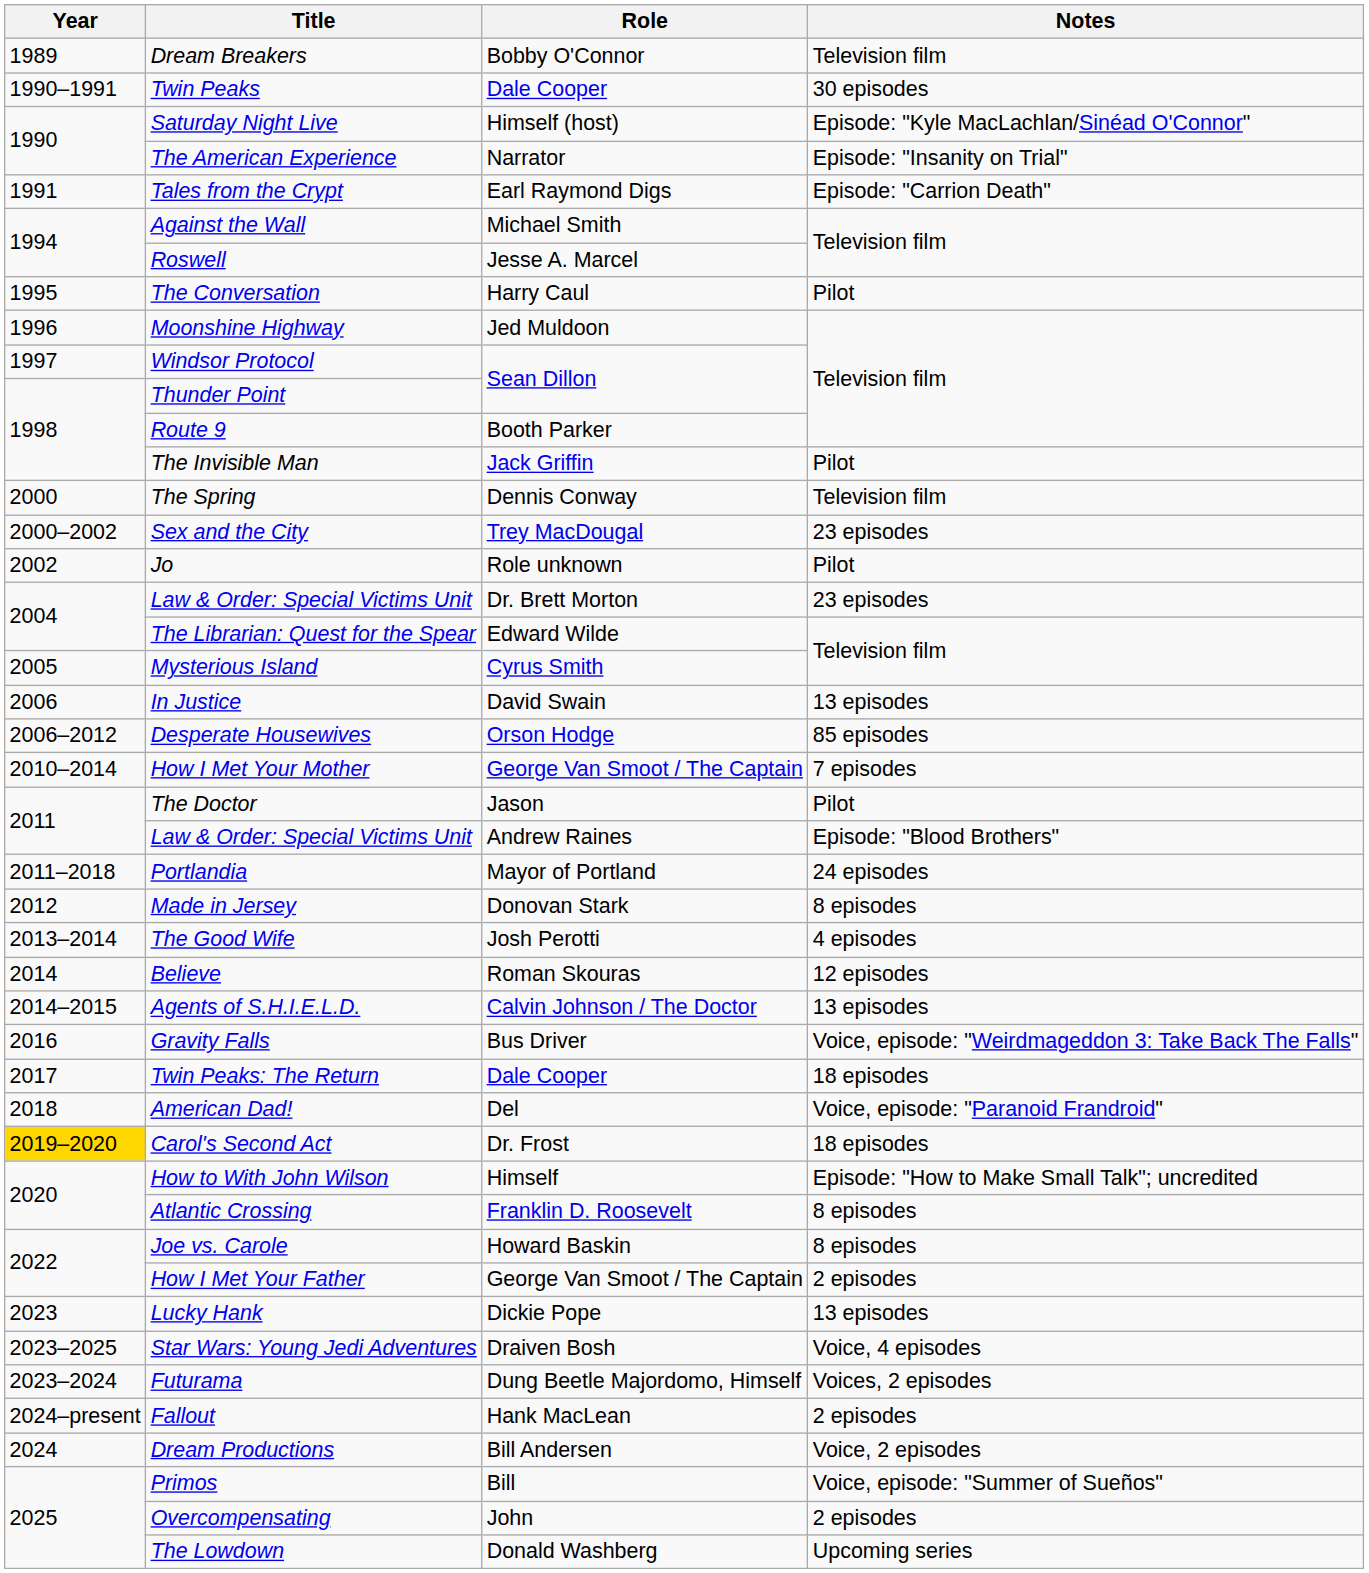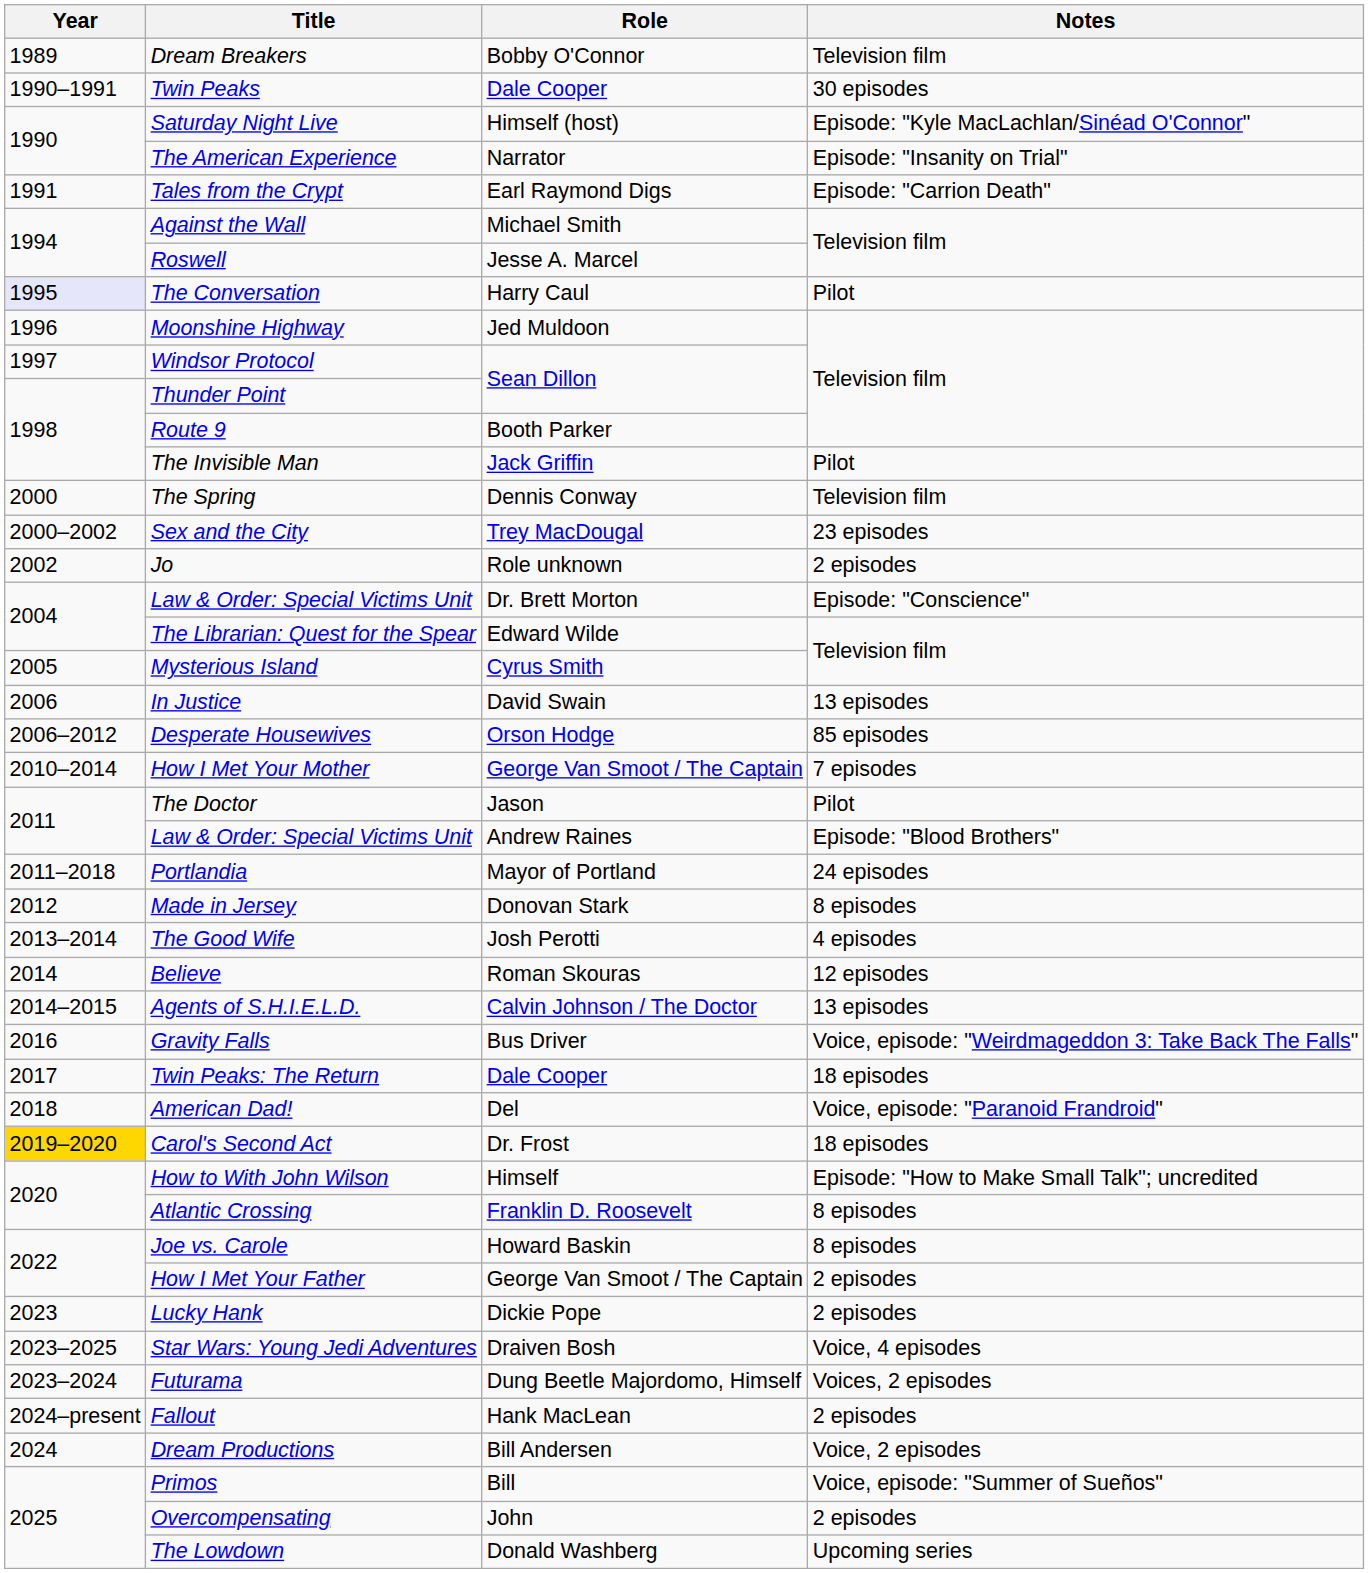 <table class="wikitable sortable">
 <tr>
 <th>Year</th>
 <th>Title</th>
 <th>Role</th>
 <th class="unsortable">Notes</th>
 </tr>
 <tr>
 <td>1989</td>
 <td><em>Dream Breakers</em></td>
 <td>Bobby O'Connor</td>
 <td>Television film</td>
 </tr>
 <tr>
 <td>1990–1991</td>
 <td><em><a href='#'>Twin Peaks</a></em></td>
 <td><a href='#'>Dale Cooper</a></td>
 <td>30 episodes</td>
 </tr>
 <tr>
 <td rowspan="2">1990</td>
 <td><em><a href='#'>Saturday Night Live</a></em></td>
 <td>Himself (host)</td>
 <td>Episode: "Kyle MacLachlan/<a href='#'>Sinéad O'Connor</a>"</td>
 </tr>
 <tr>
 <td><em><a href='#'>The American Experience</a></em></td>
 <td>Narrator</td>
 <td>Episode: "Insanity on Trial"</td>
 </tr>
 <tr>
 <td>1991</td>
 <td><em><a href='#'>Tales from the Crypt</a></em></td>
 <td>Earl Raymond Digs</td>
 <td>Episode: "Carrion Death"</td>
 </tr>
 <tr>
 <td rowspan="2">1994</td>
 <td><em><a href='#'>Against the Wall</a></em></td>
 <td>Michael Smith</td>
 <td rowspan="2">Television film</td>
 </tr>
 <tr>
 <td><em><a href='#'>Roswell</a></em></td>
 <td>Jesse A. Marcel</td>
 </tr>
 <tr>
-<td>1995</td>
+<td style="background: lavender;">1995</td>
 <td><em><a href='#'>The Conversation</a></em></td>
 <td>Harry Caul</td>
 <td>Pilot</td>
 </tr>
 <tr>
 <td>1996</td>
 <td><em><a href='#'>Moonshine Highway</a></em></td>
 <td>Jed Muldoon</td>
 <td rowspan="4">Television film</td>
 </tr>
 <tr>
 <td>1997</td>
 <td><em><a href='#'>Windsor Protocol</a></em></td>
 <td rowspan="2"><a href='#'>Sean Dillon</a></td>
 </tr>
 <tr>
 <td rowspan="3">1998</td>
 <td><em><a href='#'>Thunder Point</a></em></td>
 </tr>
 <tr>
 <td><em><a href='#'>Route 9</a></em></td>
 <td>Booth Parker</td>
 </tr>
 <tr>
 <td><em>The Invisible Man</em></td>
 <td><a href='#'>Jack Griffin</a></td>
 <td>Pilot</td>
 </tr>
 <tr>
 <td>2000</td>
 <td><em>The Spring</em></td>
 <td>Dennis Conway</td>
 <td>Television film</td>
 </tr>
 <tr>
 <td>2000–2002</td>
 <td><em><a href='#'>Sex and the City</a></em></td>
 <td><a href='#'>Trey MacDougal</a></td>
 <td>23 episodes</td>
 </tr>
 <tr>
 <td>2002</td>
 <td><em>Jo</em></td>
 <td>Role unknown</td>
-<td>Pilot</td>
+<td>2 episodes</td>
 </tr>
 <tr>
 <td rowspan="2">2004</td>
 <td><em><a href='#'>Law & Order: Special Victims Unit</a></em></td>
 <td>Dr. Brett Morton</td>
-<td>23 episodes</td>
+<td>Episode: "Conscience"</td>
 </tr>
 <tr>
 <td><em><a href='#'>The Librarian: Quest for the Spear</a></em></td>
 <td>Edward Wilde</td>
 <td rowspan="2">Television film</td>
 </tr>
 <tr>
 <td>2005</td>
 <td><em><a href='#'>Mysterious Island</a></em></td>
 <td><a href='#'>Cyrus Smith</a></td>
 </tr>
 <tr>
 <td>2006</td>
 <td><em><a href='#'>In Justice</a></em></td>
 <td>David Swain</td>
 <td>13 episodes</td>
 </tr>
 <tr>
 <td>2006–2012</td>
 <td><em><a href='#'>Desperate Housewives</a></em></td>
 <td><a href='#'>Orson Hodge</a></td>
 <td>85 episodes</td>
 </tr>
 <tr>
 <td>2010–2014</td>
 <td><em><a href='#'>How I Met Your Mother</a></em></td>
 <td><a href='#'>George Van Smoot / The Captain</a></td>
 <td>7 episodes</td>
 </tr>
 <tr>
 <td rowspan="2">2011</td>
 <td><em>The Doctor</em></td>
 <td>Jason</td>
 <td>Pilot</td>
 </tr>
 <tr>
 <td><em><a href='#'>Law & Order: Special Victims Unit</a></em></td>
 <td>Andrew Raines</td>
 <td>Episode: "Blood Brothers"</td>
 </tr>
 <tr>
 <td>2011–2018</td>
 <td><em><a href='#'>Portlandia</a></em></td>
 <td>Mayor of Portland</td>
 <td>24 episodes</td>
 </tr>
 <tr>
 <td>2012</td>
 <td><em><a href='#'>Made in Jersey</a></em></td>
 <td>Donovan Stark</td>
 <td>8 episodes</td>
 </tr>
 <tr>
 <td>2013–2014</td>
 <td><em><a href='#'>The Good Wife</a></em></td>
 <td>Josh Perotti</td>
 <td>4 episodes</td>
 </tr>
 <tr>
 <td>2014</td>
 <td><em><a href='#'>Believe</a></em></td>
 <td>Roman Skouras</td>
 <td>12 episodes</td>
 </tr>
 <tr>
 <td>2014–2015</td>
 <td><em><a href='#'>Agents of S.H.I.E.L.D.</a></em></td>
 <td><a href='#'>Calvin Johnson / The Doctor</a></td>
 <td>13 episodes</td>
 </tr>
 <tr>
 <td>2016</td>
 <td><em><a href='#'>Gravity Falls</a></em></td>
 <td>Bus Driver</td>
 <td>Voice, episode: "<a href='#'>Weirdmageddon 3: Take Back The Falls</a>"</td>
 </tr>
 <tr>
 <td>2017</td>
 <td><em><a href='#'>Twin Peaks: The Return</a></em></td>
 <td><a href='#'>Dale Cooper</a></td>
 <td>18 episodes</td>
 </tr>
 <tr>
 <td>2018</td>
 <td><em><a href='#'>American Dad!</a></em></td>
 <td>Del</td>
 <td>Voice, episode: "<a href='#'>Paranoid Frandroid</a>"</td>
 </tr>
 <tr>
 <td style="background: gold;">2019–2020</td>
 <td><em><a href='#'>Carol's Second Act</a></em></td>
 <td>Dr. Frost</td>
 <td>18 episodes</td>
 </tr>
 <tr>
 <td rowspan="2">2020</td>
 <td><em><a href='#'>How to With John Wilson</a></em></td>
 <td>Himself</td>
 <td>Episode: "How to Make Small Talk"; uncredited</td>
 </tr>
 <tr>
 <td><em><a href='#'>Atlantic Crossing</a></em></td>
 <td><a href='#'>Franklin D. Roosevelt</a></td>
 <td>8 episodes</td>
 </tr>
 <tr>
 <td rowspan="2">2022</td>
 <td><em><a href='#'>Joe vs. Carole</a></em></td>
 <td>Howard Baskin</td>
 <td>8 episodes</td>
 </tr>
 <tr>
 <td><em><a href='#'>How I Met Your Father</a></em></td>
 <td>George Van Smoot / The Captain</td>
 <td>2 episodes</td>
 </tr>
 <tr>
 <td>2023</td>
 <td><em><a href='#'>Lucky Hank</a></em></td>
 <td>Dickie Pope</td>
-<td>13 episodes</td>
+<td>2 episodes</td>
 </tr>
 <tr>
 <td>2023–2025</td>
 <td><em><a href='#'>Star Wars: Young Jedi Adventures</a></em></td>
 <td>Draiven Bosh</td>
 <td>Voice, 4 episodes</td>
 </tr>
 <tr>
 <td>2023–2024</td>
 <td><em><a href='#'>Futurama</a></em></td>
 <td>Dung Beetle Majordomo, Himself</td>
 <td>Voices, 2 episodes</td>
 </tr>
 <tr>
 <td>2024–present</td>
 <td><em><a href='#'>Fallout</a></em></td>
 <td>Hank MacLean</td>
 <td>2 episodes</td>
 </tr>
 <tr>
 <td>2024</td>
 <td><em><a href='#'>Dream Productions</a></em></td>
 <td>Bill Andersen</td>
 <td>Voice, 2 episodes</td>
 </tr>
 <tr>
 <td rowspan="3">2025</td>
 <td><em><a href='#'>Primos</a></em></td>
 <td>Bill</td>
 <td>Voice, episode: "Summer of Sueños"</td>
 </tr>
 <tr>
 <td><em><a href='#'>Overcompensating</a></em></td>
 <td>John</td>
 <td>2 episodes</td>
 </tr>
 <tr>
 <td><em><a href='#'>The Lowdown</a></em></td>
 <td>Donald Washberg</td>
 <td>Upcoming series</td>
 </tr>
 </table>
